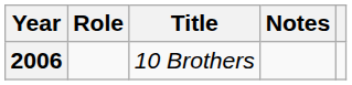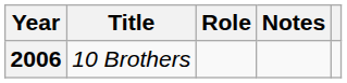 <table class="wikitable sortable plainrowheaders">
 <tr>
 <th scope="col">Year</th>
+<th scope="col">Title</th>
 <th scope="col">Role</th>
-<th scope="col">Title</th>
 <th scope="col" class="unsortable">Notes</th>
 <th scope="col" class="unsortable"></th>
 </tr>
 <tr>
 <th scope="row">2006</th>
+<td><em>10 Brothers</em></td>
 <td></td>
-<td><em>10 Brothers</em></td>
 <td></td>
 <td></td>
 </tr>
 </table>
